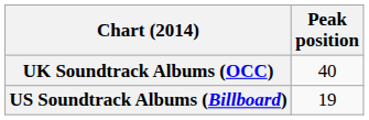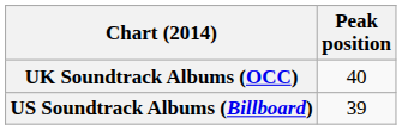 <table class="wikitable sortable plainrowheaders" style="text-align:center">
 <tr>
 <th scope="col">Chart (2014)</th>
 <th scope="col">Peak<br>position</th>
 </tr>
 <tr>
 <th scope="row">UK Soundtrack Albums (<a href='#'>OCC</a>)</th>
 <td>40</td>
 </tr>
 <tr>
 <th scope="row">US Soundtrack Albums (<a href='#'><em>Billboard</em></a>)</th>
-<td>19</td>
+<td>39</td>
 </tr>
 </table>
